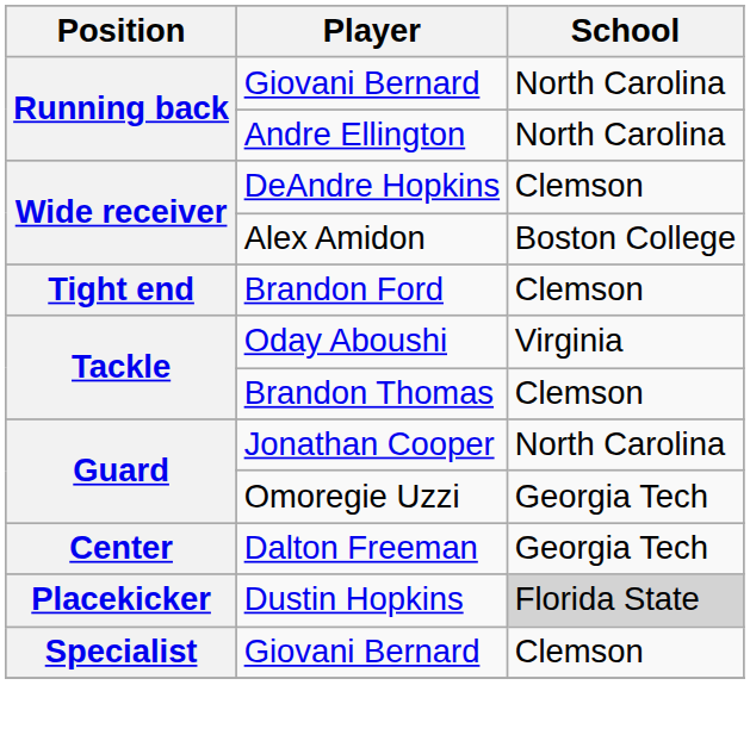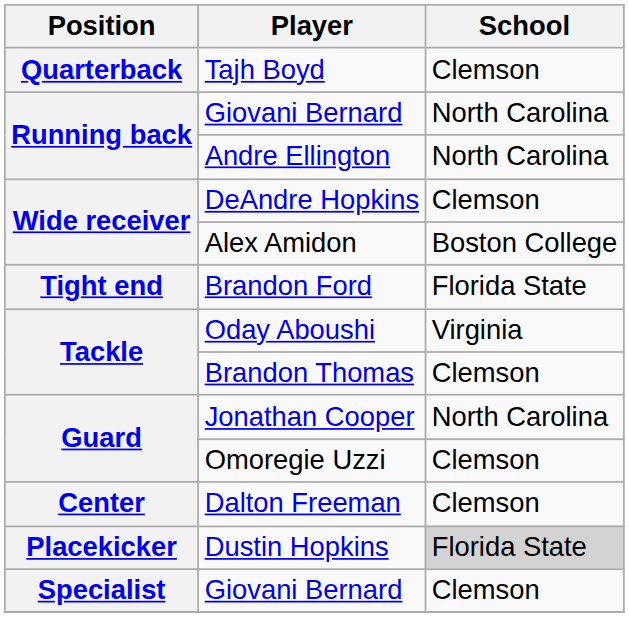 <table class="wikitable">
 <tr>
 <th>Position</th>
 <th>Player</th>
 <th>School</th>
+</tr>
+<tr>
+<th rowspan="1"><a href='#'>Quarterback</a></th>
+<td><a href='#'>Tajh Boyd</a></td>
+<td>Clemson</td>
 </tr>
 <tr>
 <th rowspan="2"><a href='#'>Running back</a></th>
 <td><a href='#'>Giovani Bernard</a></td>
 <td>North Carolina</td>
 </tr>
 <tr>
 <td><a href='#'>Andre Ellington</a></td>
 <td>North Carolina</td>
 </tr>
 <tr>
 <th rowspan="2"><a href='#'>Wide receiver</a></th>
 <td><a href='#'>DeAndre Hopkins</a></td>
 <td>Clemson</td>
 </tr>
 <tr>
 <td>Alex Amidon</td>
 <td>Boston College</td>
 </tr>
 <tr>
 <th rowspan="1"><a href='#'>Tight end</a></th>
 <td><a href='#'>Brandon Ford</a></td>
-<td>Clemson</td>
+<td>Florida State</td>
 </tr>
 <tr>
 <th rowspan="2"><a href='#'>Tackle</a></th>
 <td><a href='#'>Oday Aboushi</a></td>
 <td>Virginia</td>
 </tr>
 <tr>
 <td><a href='#'>Brandon Thomas</a></td>
 <td>Clemson</td>
 </tr>
 <tr>
 <th rowspan="2"><a href='#'>Guard</a></th>
 <td><a href='#'>Jonathan Cooper</a></td>
 <td>North Carolina</td>
 </tr>
 <tr>
 <td>Omoregie Uzzi</td>
-<td>Georgia Tech</td>
+<td>Clemson</td>
 </tr>
 <tr>
 <th rowspan="1"><a href='#'>Center</a></th>
 <td><a href='#'>Dalton Freeman</a></td>
-<td>Georgia Tech</td>
+<td>Clemson</td>
 </tr>
 <tr>
 <th rowspan="1"><a href='#'>Placekicker</a></th>
 <td><a href='#'>Dustin Hopkins</a></td>
 <td style="background: lightgrey;">Florida State</td>
 </tr>
 <tr>
 <th rowspan="1"><a href='#'>Specialist</a></th>
 <td><a href='#'>Giovani Bernard</a></td>
 <td>Clemson</td>
 </tr>
 <tr>
 </tr>
 </table>
